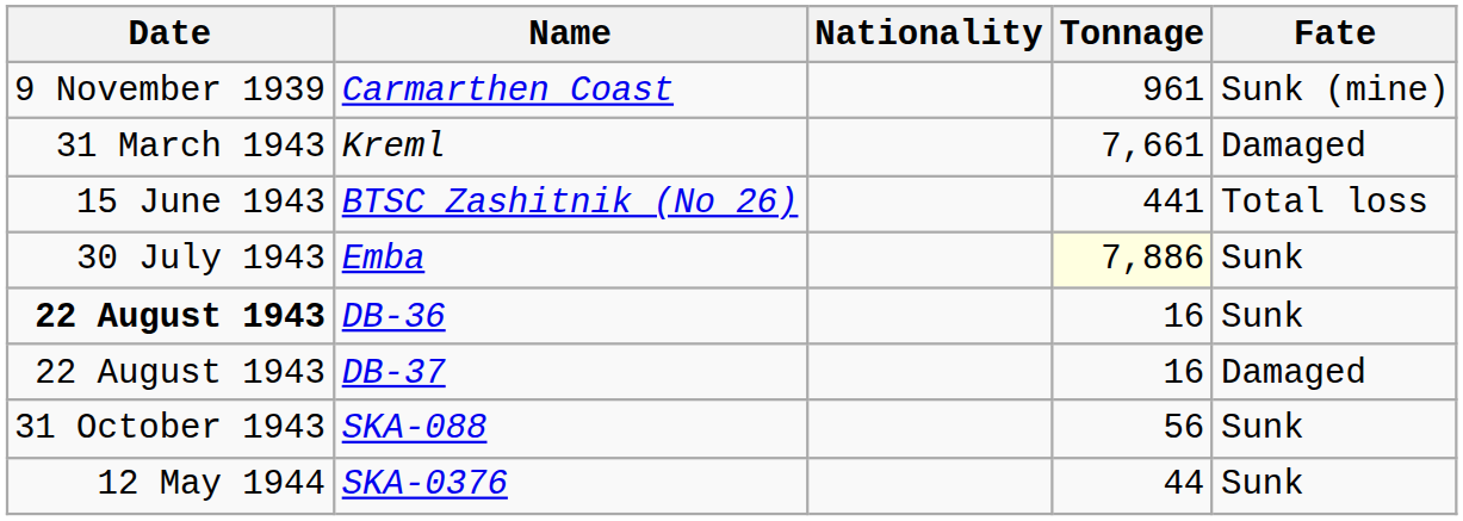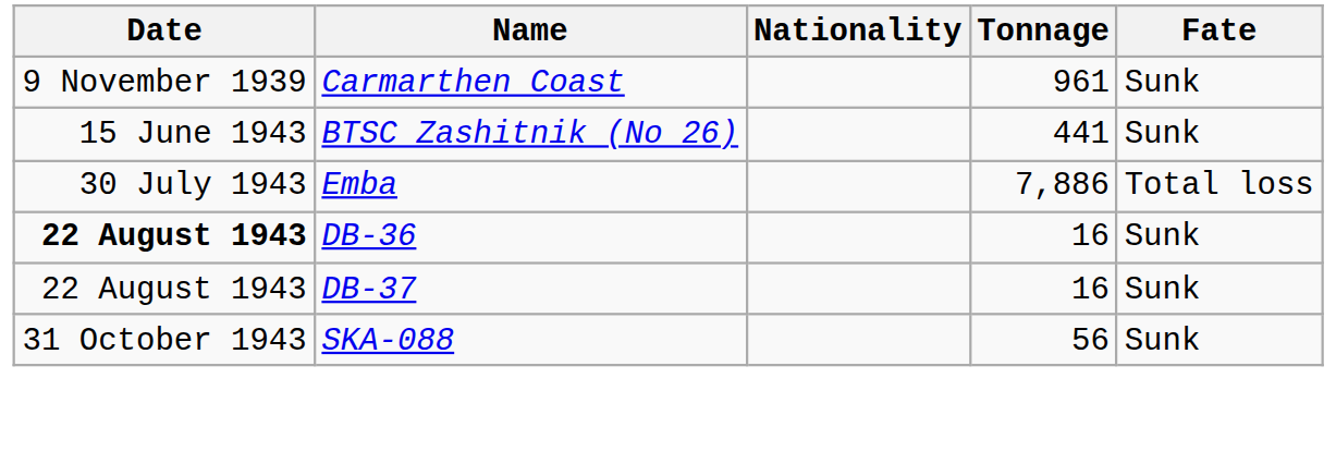 <table class="wikitable sortable" style="margin: 1em auto 1em auto;"|->
 <tr>
 <th>Date</th>
 <th>Name</th>
 <th>Nationality</th>
 <th>Tonnage</th>
 <th>Fate</th>
 </tr>
 <tr>
 <td align="right">9 November 1939</td>
 <td align="left"><a href='#'><em>Carmarthen Coast</em></a></td>
 <td align="left"></td>
 <td align="right">961</td>
-<td align="left">Sunk (mine)</td>
-</tr>
-<tr>
-<td align="right">31 March 1943</td>
-<td align="left"><em>Kreml</em></td>
-<td align="left"></td>
-<td align="right">7,661</td>
-<td align="left">Damaged</td>
+<td align="left">Sunk</td>
 </tr>
 <tr>
 <td align="right">15 June 1943</td>
 <td align="left"><a href='#'><em>BTSC Zashitnik (No 26)</em></a></td>
 <td align="left"></td>
 <td align="right">441</td>
-<td align="left">Total loss</td>
+<td align="left">Sunk</td>
 </tr>
 <tr>
 <td align="right">30 July 1943</td>
 <td align="left"><a href='#'><em>Emba</em></a></td>
 <td align="left"></td>
-<td align="right" style="background: lightyellow;">7,886</td>
-<td align="left">Sunk</td>
+<td align="right">7,886</td>
+<td align="left">Total loss</td>
 </tr>
 <tr>
 <td align="right"><strong>22 August 1943</strong></td>
 <td align="left"><a href='#'><em>DB-36</em></a></td>
 <td align="left"></td>
 <td align="right">16</td>
 <td align="left">Sunk</td>
 </tr>
 <tr>
 <td align="right">22 August 1943</td>
 <td align="left"><a href='#'><em>DB-37</em></a></td>
 <td align="left"></td>
 <td align="right">16</td>
-<td align="left">Damaged</td>
+<td align="left">Sunk</td>
 </tr>
 <tr>
 <td align="right">31 October 1943</td>
 <td align="left"><a href='#'><em>SKA-088</em></a></td>
 <td align="left"></td>
 <td align="right">56</td>
 <td align="left">Sunk</td>
 </tr>
-<tr>
-<td align="right">12 May 1944</td>
-<td align="left"><a href='#'><em>SKA-0376</em></a></td>
-<td align="left"></td>
-<td align="right">44</td>
-<td align="left">Sunk</td>
-</tr>
 </table>
